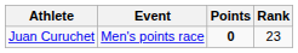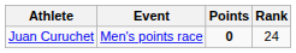 <table class=wikitable style="font-size:90%">
 <tr>
 <th>Athlete</th>
 <th>Event</th>
 <th>Points</th>
 <th>Rank</th>
 </tr>
 <tr>
 <td><a href='#'>Juan Curuchet</a></td>
 <td><a href='#'>Men's points race</a></td>
 <td align="center"><strong>0</strong></td>
-<td align="center">23</td>
+<td align="center">24</td>
 </tr>
 </table>
